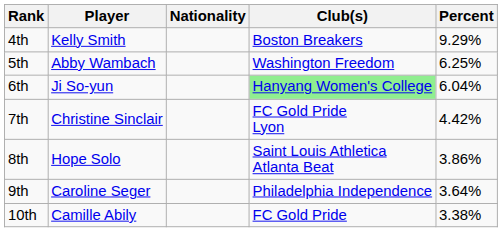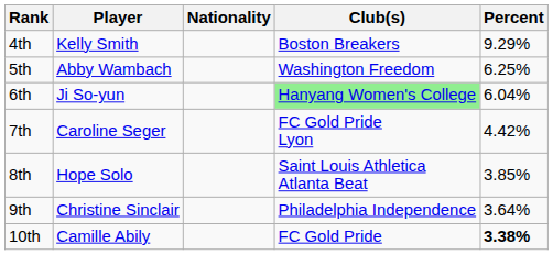 <table class="wikitable">
 <tr>
 <th>Rank</th>
 <th>Player</th>
 <th>Nationality</th>
 <th>Club(s)</th>
 <th>Percent</th>
 </tr>
 <tr>
 <td>4th</td>
 <td><a href='#'>Kelly Smith</a></td>
 <td></td>
 <td> <a href='#'>Boston Breakers</a></td>
 <td>9.29%</td>
 </tr>
 <tr>
 <td>5th</td>
 <td><a href='#'>Abby Wambach</a></td>
 <td></td>
 <td> <a href='#'>Washington Freedom</a></td>
 <td>6.25%</td>
 </tr>
 <tr>
 <td>6th</td>
 <td><a href='#'>Ji So-yun</a></td>
 <td></td>
 <td style="background: lightgreen;"> <a href='#'>Hanyang Women's College</a></td>
 <td>6.04%</td>
 </tr>
 <tr>
 <td>7th</td>
-<td><a href='#'>Christine Sinclair</a></td>
+<td><a href='#'>Caroline Seger</a></td>
 <td></td>
 <td> <a href='#'>FC Gold Pride</a><br> <a href='#'>Lyon</a></td>
 <td>4.42%</td>
 </tr>
 <tr>
 <td>8th</td>
 <td><a href='#'>Hope Solo</a></td>
 <td></td>
 <td> <a href='#'>Saint Louis Athletica</a><br> <a href='#'>Atlanta Beat</a></td>
-<td>3.86%</td>
+<td>3.85%</td>
 </tr>
 <tr>
 <td>9th</td>
-<td><a href='#'>Caroline Seger</a></td>
+<td><a href='#'>Christine Sinclair</a></td>
 <td></td>
 <td> <a href='#'>Philadelphia Independence</a></td>
 <td>3.64%</td>
 </tr>
 <tr>
 <td>10th</td>
 <td><a href='#'>Camille Abily</a></td>
 <td></td>
 <td> <a href='#'>FC Gold Pride</a></td>
-<td>3.38%</td>
+<td><strong>3.38%</strong></td>
 </tr>
 </table>
